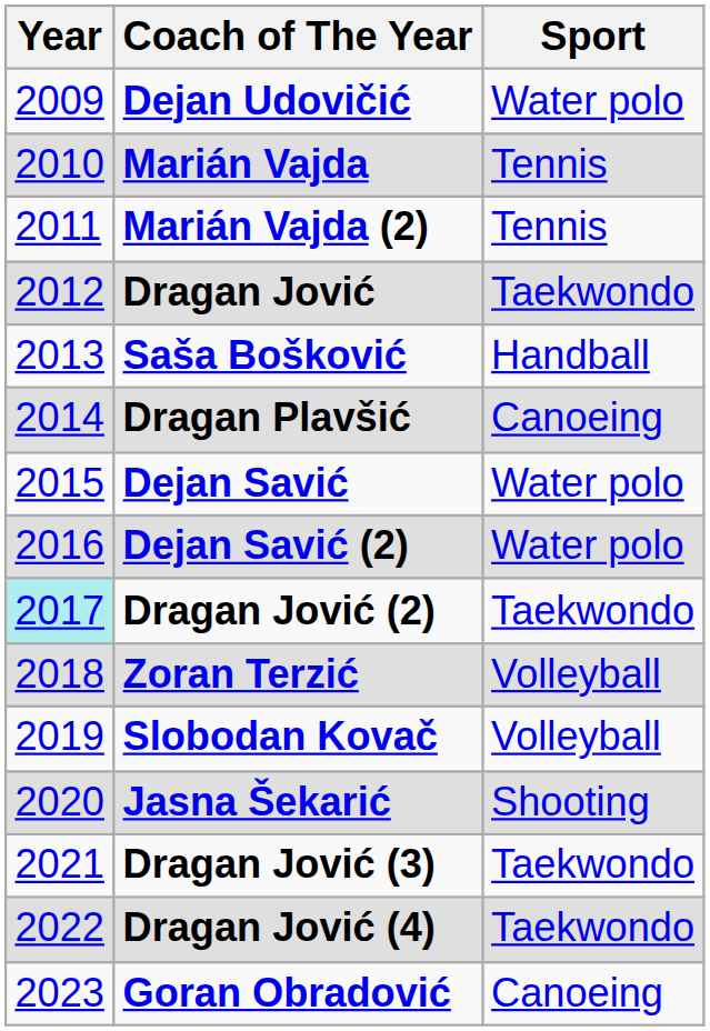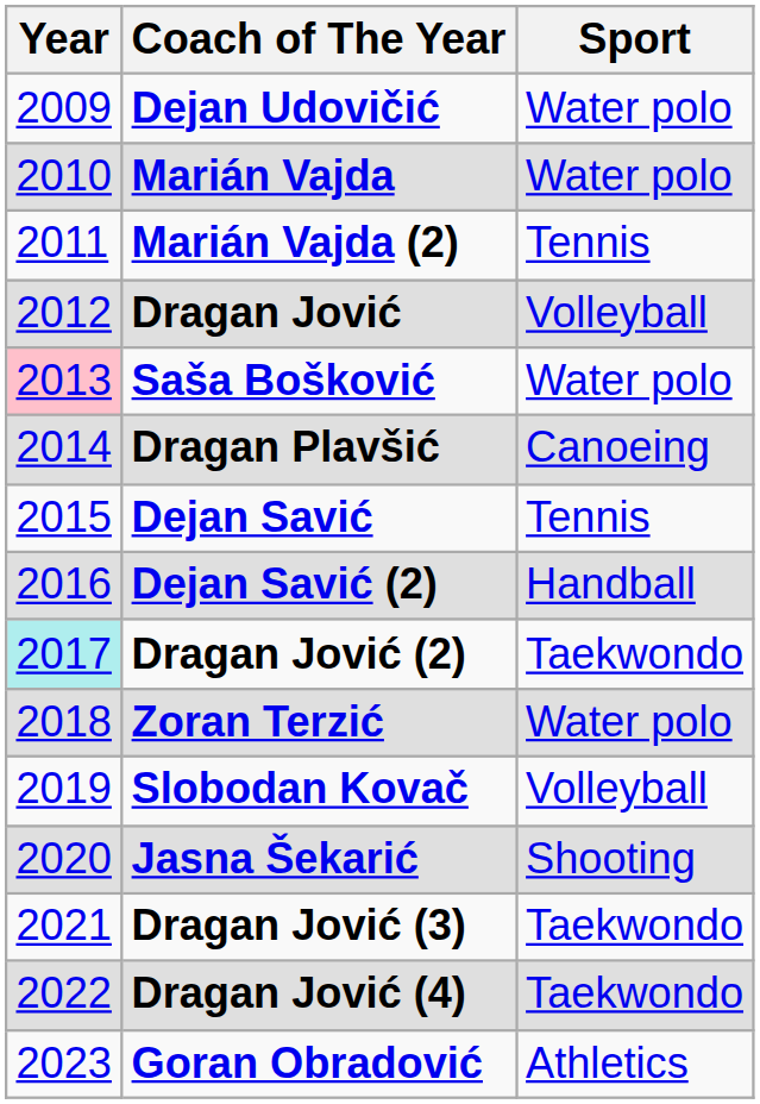 <table class="wikitable">
 <tr>
 <th><strong>Year</strong></th>
 <th><strong>Coach of The Year</strong></th>
 <th><strong>Sport</strong></th>
 </tr>
 <tr>
 <td><a href='#'>2009</a></td>
 <td><strong><a href='#'>Dejan Udovičić</a></strong></td>
 <td> <a href='#'>Water polo</a></td>
 </tr>
 <tr bgcolor=#DFDFDF>
 <td><a href='#'>2010</a></td>
 <td><strong><a href='#'>Marián Vajda</a></strong></td>
-<td> <a href='#'>Tennis</a></td>
+<td> <a href='#'>Water polo</a></td>
 </tr>
 <tr>
 <td><a href='#'>2011</a></td>
 <td><strong><a href='#'>Marián Vajda</a> (2)</strong></td>
 <td> <a href='#'>Tennis</a></td>
 </tr>
 <tr bgcolor=#DFDFDF>
 <td><a href='#'>2012</a></td>
 <td><strong>Dragan Jović</strong></td>
-<td> <a href='#'>Taekwondo</a></td>
+<td> <a href='#'>Volleyball</a></td>
 </tr>
 <tr>
-<td><a href='#'>2013</a></td>
+<td style="background: pink;"><a href='#'>2013</a></td>
 <td><strong><a href='#'>Saša Bošković</a></strong></td>
-<td> <a href='#'>Handball</a></td>
+<td> <a href='#'>Water polo</a></td>
 </tr>
 <tr bgcolor=#DFDFDF>
 <td><a href='#'>2014</a></td>
 <td><strong>Dragan Plavšić</strong></td>
 <td> <a href='#'>Canoeing</a></td>
 </tr>
 <tr>
 <td><a href='#'>2015</a></td>
 <td><strong><a href='#'>Dejan Savić</a></strong></td>
-<td> <a href='#'>Water polo</a></td>
+<td> <a href='#'>Tennis</a></td>
 </tr>
 <tr bgcolor=#DFDFDF>
 <td><a href='#'>2016</a></td>
 <td><strong><a href='#'>Dejan Savić</a> (2)</strong></td>
-<td> <a href='#'>Water polo</a></td>
+<td> <a href='#'>Handball</a></td>
 </tr>
 <tr>
 <td style="background: paleturquoise;"><a href='#'>2017</a></td>
 <td><strong>Dragan Jović (2)</strong></td>
 <td> <a href='#'>Taekwondo</a></td>
 </tr>
 <tr bgcolor=#DFDFDF>
 <td><a href='#'>2018</a></td>
 <td><strong><a href='#'>Zoran Terzić</a></strong></td>
-<td> <a href='#'>Volleyball</a></td>
+<td> <a href='#'>Water polo</a></td>
 </tr>
 <tr>
 <td><a href='#'>2019</a></td>
 <td><strong><a href='#'>Slobodan Kovač</a></strong></td>
 <td> <a href='#'>Volleyball</a></td>
 </tr>
 <tr bgcolor=#DFDFDF>
 <td><a href='#'>2020</a></td>
 <td><strong><a href='#'>Jasna Šekarić</a></strong></td>
 <td> <a href='#'>Shooting</a></td>
 </tr>
 <tr>
 <td><a href='#'>2021</a></td>
 <td><strong>Dragan Jović (3)</strong></td>
 <td> <a href='#'>Taekwondo</a></td>
 </tr>
 <tr bgcolor=#DFDFDF>
 <td><a href='#'>2022</a></td>
 <td><strong>Dragan Jović (4)</strong></td>
 <td> <a href='#'>Taekwondo</a></td>
 </tr>
 <tr>
 <td><a href='#'>2023</a></td>
 <td><strong><a href='#'>Goran Obradović</a></strong></td>
-<td> <a href='#'>Canoeing</a></td>
+<td> <a href='#'>Athletics</a></td>
 </tr>
 </table>
